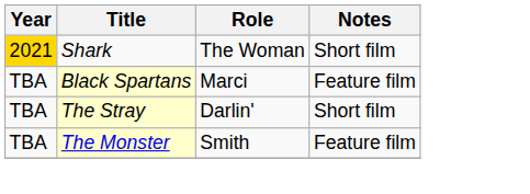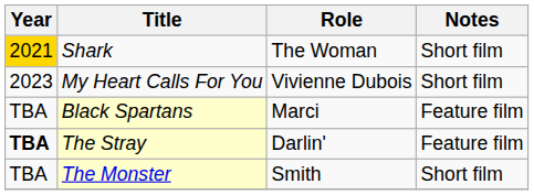 <table class="wikitable sortable">
 <tr>
 <th>Year</th>
 <th>Title</th>
 <th>Role</th>
 <th class="unsortable">Notes</th>
 </tr>
 <tr>
 <td style="background: gold;">2021</td>
 <td><em>Shark</em></td>
 <td>The Woman</td>
 <td>Short film</td>
 </tr>
 <tr>
+<td>2023</td>
+<td><em>My Heart Calls For You</em></td>
+<td>Vivienne Dubois</td>
+<td>Short film</td>
+</tr>
+<tr>
 <td>TBA</td>
 <td style="background:#FFFFCC;"><em>Black Spartans</em> </td>
 <td>Marci</td>
 <td>Feature film</td>
 </tr>
 <tr>
-<td>TBA</td>
+<td><strong>TBA</strong></td>
 <td style="background:#FFFFCC;"><em>The Stray</em> </td>
 <td>Darlin'</td>
-<td>Short film</td>
+<td>Feature film</td>
 </tr>
 <tr>
 <td>TBA</td>
 <td style="background:#FFFFCC;"><em><a href='#'>The Monster</a></em> </td>
 <td>Smith</td>
-<td>Feature film</td>
+<td>Short film</td>
 </tr>
 <tr>
 </tr>
 </table>
